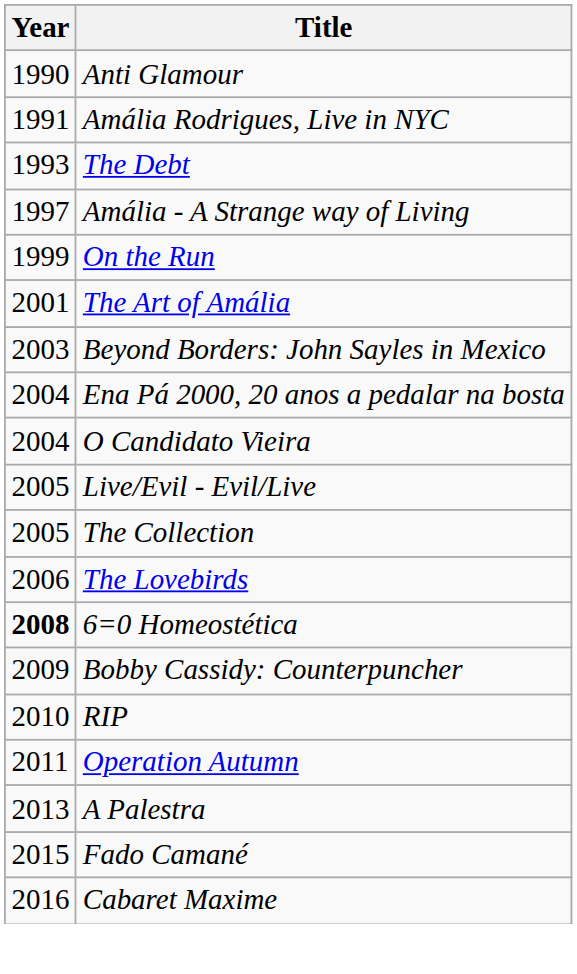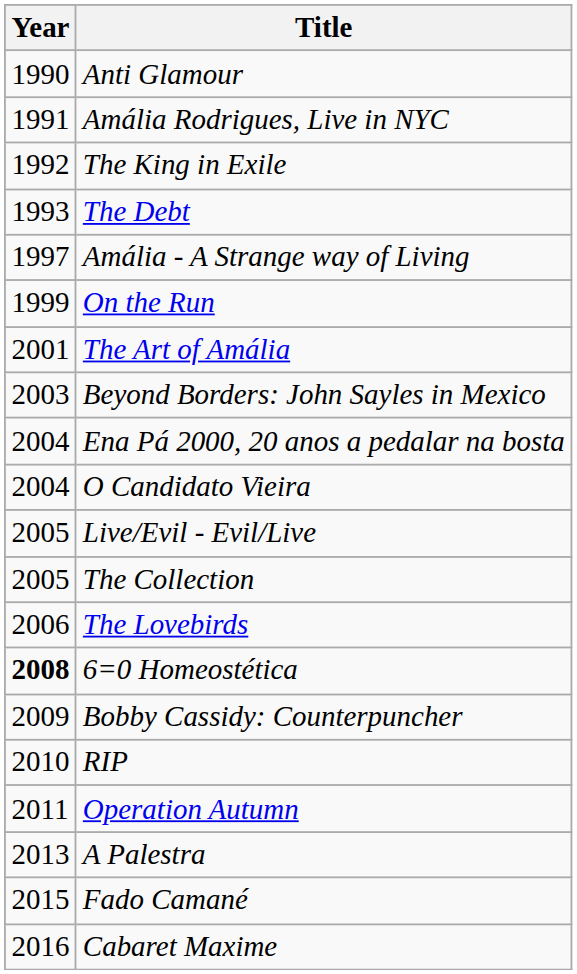 <table class="wikitable">
 <tr>
 <th>Year</th>
 <th>Title</th>
 </tr>
 <tr>
 <td>1990</td>
 <td><em>Anti Glamour</em></td>
 </tr>
 <tr>
 <td>1991</td>
 <td><em>Amália Rodrigues, Live in NYC</em></td>
+</tr>
+<tr>
+<td>1992</td>
+<td><em>The King in Exile</em></td>
 </tr>
 <tr>
 <td>1993</td>
 <td><em><a href='#'>The Debt</a></em></td>
 </tr>
 <tr>
 <td>1997</td>
 <td><em>Amália - A Strange way of Living</em></td>
 </tr>
 <tr>
 <td>1999</td>
 <td><em><a href='#'>On the Run</a></em></td>
 </tr>
 <tr>
 <td>2001</td>
 <td><em><a href='#'>The Art of Amália</a></em></td>
 </tr>
 <tr>
 <td>2003</td>
 <td><em>Beyond Borders: John Sayles in Mexico</em></td>
 </tr>
 <tr>
 <td>2004</td>
 <td><em>Ena Pá 2000, 20 anos a pedalar na bosta</em></td>
 </tr>
 <tr>
 <td>2004</td>
 <td><em>O Candidato Vieira</em></td>
 </tr>
 <tr>
 <td>2005</td>
 <td><em>Live/Evil - Evil/Live</em></td>
 </tr>
 <tr>
 <td>2005</td>
 <td><em>The Collection</em></td>
 </tr>
 <tr>
 <td>2006</td>
 <td><em><a href='#'>The Lovebirds</a></em></td>
 </tr>
 <tr>
 <td><strong>2008</strong></td>
 <td><em>6=0 Homeostética</em></td>
 </tr>
 <tr>
 <td>2009</td>
 <td><em>Bobby Cassidy: Counterpuncher</em></td>
 </tr>
 <tr>
 <td>2010</td>
 <td><em>RIP</em></td>
 </tr>
 <tr>
 <td>2011</td>
 <td><em><a href='#'>Operation Autumn</a></em></td>
 </tr>
 <tr>
 <td>2013</td>
 <td><em>A Palestra</em></td>
 </tr>
 <tr>
 <td>2015</td>
 <td><em>Fado Camané</em></td>
 </tr>
 <tr>
 <td>2016</td>
 <td><em>Cabaret Maxime</em></td>
 </tr>
 </table>
